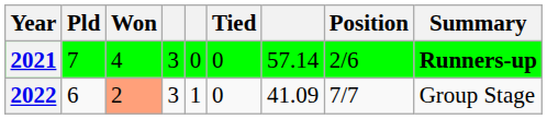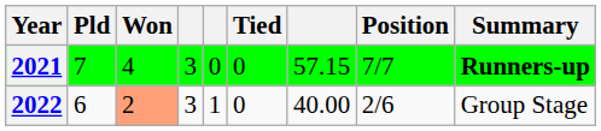 <table class="wikitable sortable">
 <tr>
 <th>Year</th>
 <th>Pld</th>
 <th>Won</th>
 <th></th>
 <th></th>
 <th>Tied</th>
 <th></th>
 <th>Position</th>
 <th>Summary</th>
 </tr>
 <tr style="background:lime;">
 <th><a href='#'>2021</a></th>
 <td>7</td>
 <td>4</td>
 <td>3</td>
 <td>0</td>
 <td>0</td>
-<td>57.14</td>
-<td>2/6</td>
+<td>57.15</td>
+<td>7/7</td>
 <td><strong>Runners-up</strong></td>
 </tr>
 <tr>
 <th><a href='#'>2022</a></th>
 <td>6</td>
 <td style="background: lightsalmon;">2</td>
 <td>3</td>
 <td>1</td>
 <td>0</td>
-<td>41.09</td>
-<td>7/7</td>
+<td>40.00</td>
+<td>2/6</td>
 <td>Group Stage</td>
 </tr>
 </table>
